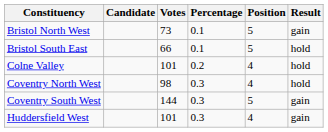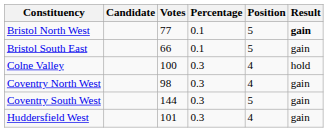 <table class="wikitable sortable">
 <tr>
 <th>Constituency</th>
 <th>Candidate</th>
 <th>Votes</th>
 <th>Percentage</th>
 <th>Position</th>
 <th colspan=2>Result</th>
 </tr>
 <tr>
 <td><a href='#'>Bristol North West</a></td>
 <td></td>
-<td>73</td>
+<td>77</td>
 <td>0.1</td>
 <td>5</td>
-<td> gain</td>
+<td><strong> gain</strong></td>
 </tr>
 <tr>
 <td><a href='#'>Bristol South East</a></td>
 <td></td>
 <td>66</td>
 <td>0.1</td>
 <td>5</td>
-<td> hold</td>
+<td> gain</td>
 </tr>
 <tr>
 <td><a href='#'>Colne Valley</a></td>
 <td></td>
-<td>101</td>
-<td>0.2</td>
+<td>100</td>
+<td>0.3</td>
 <td>4</td>
 <td> hold</td>
 </tr>
 <tr>
 <td><a href='#'>Coventry North West</a></td>
 <td></td>
 <td>98</td>
 <td>0.3</td>
 <td>4</td>
-<td> hold</td>
+<td> gain</td>
 </tr>
 <tr>
 <td><a href='#'>Coventry South West</a></td>
 <td></td>
 <td>144</td>
 <td>0.3</td>
 <td>5</td>
 <td> gain</td>
 </tr>
 <tr>
 <td><a href='#'>Huddersfield West</a></td>
 <td></td>
 <td>101</td>
 <td>0.3</td>
 <td>4</td>
 <td> gain</td>
 </tr>
 </table>
